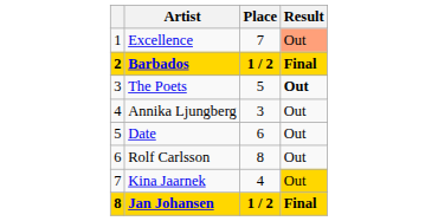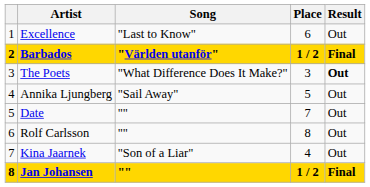 <table class="sortable wikitable" style="margin: 1em auto 1em auto; text-align:center;">
 <tr>
 <th></th>
 <th>Artist</th>
+<th>Song</th>
 <th>Place</th>
 <th class="unsortable">Result</th>
 </tr>
 <tr>
 <td>1</td>
 <td align="left"><a href='#'>Excellence</a></td>
-<td>7</td>
-<td align="left" style="background: lightsalmon;">Out</td>
+<td align="left">"Last to Know"</td>
+<td>6</td>
+<td align="left">Out</td>
 </tr>
 <tr style="background:gold;">
 <td><strong>2</strong></td>
 <td align="left"><strong><a href='#'>Barbados</a></strong></td>
+<td align="left"><strong>"<a href='#'><span>Världen utanför</span></a>"</strong></td>
 <td><strong>1 / 2</strong></td>
 <td align="left"><strong>Final</strong></td>
 </tr>
 <tr>
 <td>3</td>
 <td align="left"><a href='#'>The Poets</a></td>
-<td>5</td>
+<td align="left">"What Difference Does It Make?"</td>
+<td>3</td>
 <td align="left"><strong>Out</strong></td>
 </tr>
 <tr>
 <td>4</td>
 <td align="left">Annika Ljungberg</td>
-<td>3</td>
+<td align="left">"Sail Away"</td>
+<td>5</td>
 <td align="left">Out</td>
 </tr>
 <tr>
 <td>5</td>
 <td align="left"><a href='#'>Date</a></td>
-<td>6</td>
+<td align="left">""</td>
+<td>7</td>
 <td align="left">Out</td>
 </tr>
 <tr>
 <td>6</td>
 <td align="left">Rolf Carlsson</td>
+<td align="left">""</td>
 <td>8</td>
 <td align="left">Out</td>
 </tr>
 <tr>
 <td>7</td>
 <td align="left"><a href='#'>Kina Jaarnek</a></td>
+<td align="left">"Son of a Liar"</td>
 <td>4</td>
-<td align="left" style="background: gold;">Out</td>
+<td align="left">Out</td>
 </tr>
 <tr style="background:gold;">
 <td><strong>8</strong></td>
 <td align="left"><strong><a href='#'>Jan Johansen</a></strong></td>
+<td align="left"><strong>""</strong></td>
 <td><strong>1 / 2</strong></td>
 <td align="left"><strong>Final</strong></td>
 </tr>
 </table>
